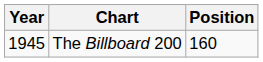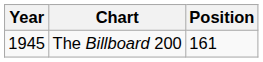 <table class="wikitable">
 <tr>
 <th align="left">Year</th>
 <th align="left">Chart</th>
 <th align="left">Position</th>
 </tr>
 <tr>
 <td align="left">1945</td>
 <td align="left">The <em>Billboard</em> 200</td>
-<td align="left">160</td>
+<td align="left">161</td>
 </tr>
 </table>
